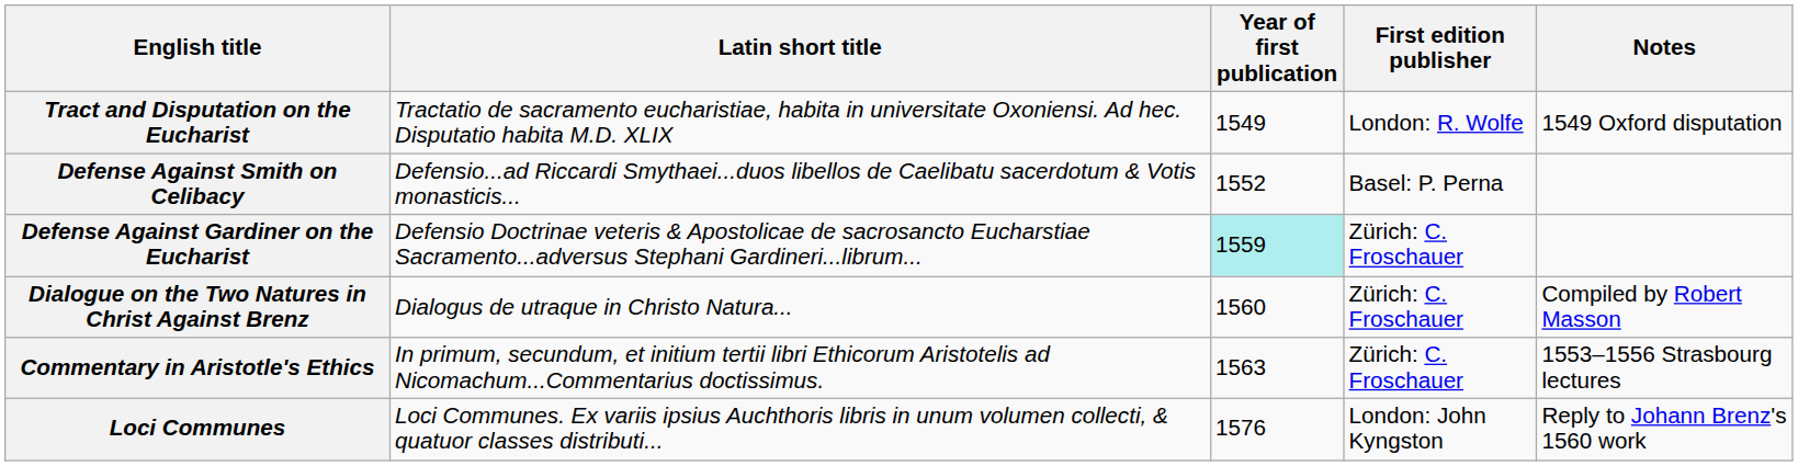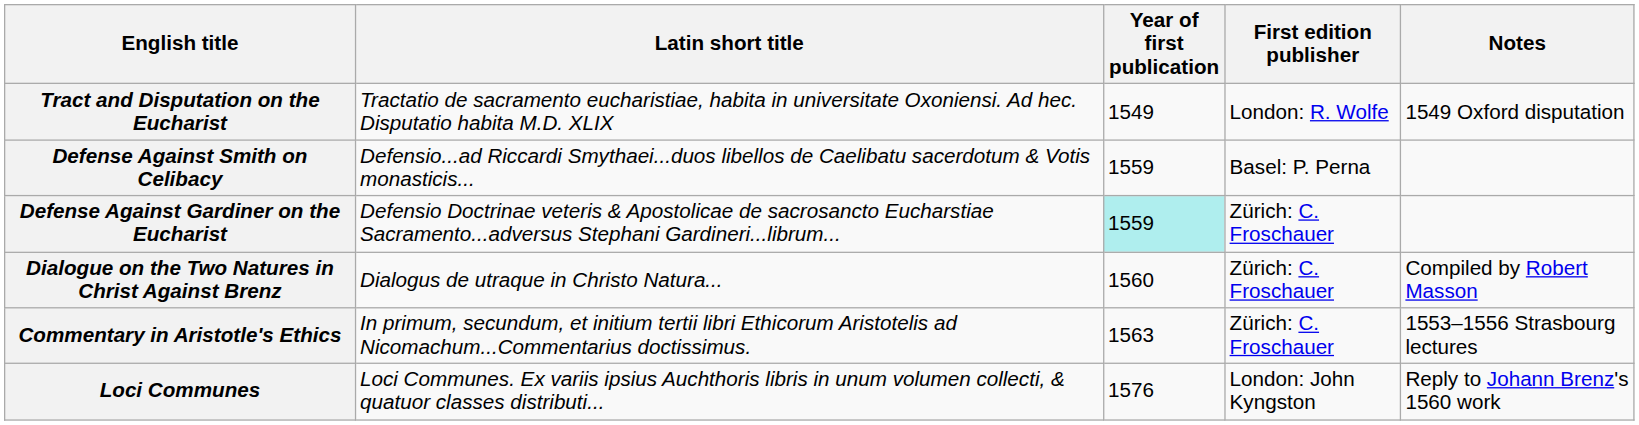 <table class="wikitable plainrowheaders sortable" style="margin-right: 0;">
 <tr>
 <th scope="col">English title</th>
 <th scope="col">Latin short title</th>
 <th scope="col">Year of first<br>publication</th>
 <th scope="col">First edition publisher</th>
 <th scope="col">Notes</th>
 </tr>
 <tr>
 <th scope="row"><em>Tract and Disputation on the Eucharist</em></th>
 <td><em>Tractatio de sacramento eucharistiae, habita in universitate Oxoniensi. Ad hec. Disputatio habita M.D. XLIX</em></td>
 <td>1549</td>
 <td>London: <a href='#'>R. Wolfe</a></td>
 <td>1549 Oxford disputation</td>
 </tr>
 <tr>
 <th scope="row"><em>Defense Against Smith on Celibacy</em></th>
 <td><em>Defensio...ad Riccardi Smythaei...duos libellos de Caelibatu sacerdotum & Votis monasticis...</em></td>
-<td>1552</td>
+<td>1559</td>
 <td>Basel: P. Perna</td>
 <td></td>
 </tr>
 <tr>
 <th scope="row"><em>Defense Against Gardiner on the Eucharist</em></th>
 <td><em>Defensio Doctrinae veteris & Apostolicae de sacrosancto Eucharstiae Sacramento...adversus Stephani Gardineri...librum...</em></td>
 <td style="background: paleturquoise;">1559</td>
 <td>Zürich: <a href='#'>C. Froschauer</a></td>
 <td></td>
 </tr>
 <tr>
 <th scope="row"><em>Dialogue on the Two Natures in Christ Against Brenz</em></th>
 <td><em>Dialogus de utraque in Christo Natura...</em></td>
 <td>1560</td>
 <td>Zürich: <a href='#'>C. Froschauer</a></td>
 <td>Compiled by <a href='#'>Robert Masson</a></td>
 </tr>
 <tr>
 <th scope="row"><em>Commentary in Aristotle's Ethics</em></th>
 <td><em>In primum, secundum, et initium tertii libri Ethicorum Aristotelis ad Nicomachum...Commentarius doctissimus.</em></td>
 <td>1563</td>
 <td>Zürich: <a href='#'>C. Froschauer</a></td>
 <td>1553–1556 Strasbourg lectures</td>
 </tr>
 <tr>
 <th scope="row"><em>Loci Communes</em></th>
 <td><em>Loci Communes. Ex variis ipsius Auchthoris libris in unum volumen collecti, & quatuor classes distributi...</em></td>
 <td>1576</td>
 <td>London: John Kyngston</td>
 <td>Reply to <a href='#'>Johann Brenz</a>'s 1560 work</td>
 </tr>
 </table>
